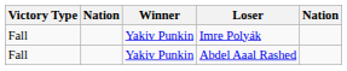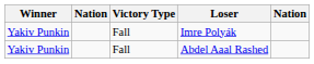 <table class="wikitable sortable" style="text-align:left;">
 <tr>
+<th>Winner</th>
+<th>Nation</th>
 <th>Victory Type</th>
-<th>Nation</th>
-<th>Winner</th>
 <th>Loser</th>
 <th>Nation</th>
 </tr>
 <tr>
+<td><a href='#'>Yakiv Punkin</a></td>
+<td></td>
 <td>Fall</td>
-<td></td>
-<td><a href='#'>Yakiv Punkin</a></td>
 <td><a href='#'>Imre Polyák</a></td>
 <td></td>
 </tr>
 <tr>
+<td><a href='#'>Yakiv Punkin</a></td>
+<td></td>
 <td>Fall</td>
-<td></td>
-<td><a href='#'>Yakiv Punkin</a></td>
 <td><a href='#'>Abdel Aaal Rashed</a></td>
 <td></td>
 </tr>
 </table>
